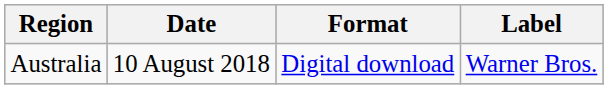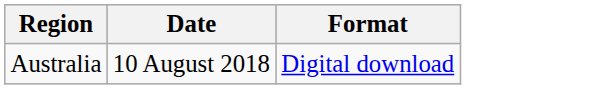 <table class="wikitable plainrowheaders">
 <tr>
 <th scope="col">Region</th>
 <th scope="col">Date</th>
 <th scope="col">Format</th>
-<th scope="col">Label</th>
 </tr>
 <tr>
 <td>Australia</td>
 <td>10 August 2018</td>
 <td><a href='#'>Digital download</a></td>
-<td><a href='#'>Warner Bros.</a></td>
 </tr>
 </table>
